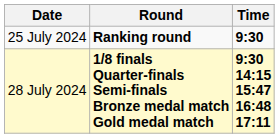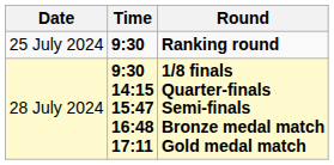 <table class="wikitable">
 <tr>
 <th>Date</th>
+<th>Time</th>
 <th>Round</th>
-<th>Time</th>
 </tr>
 <tr>
 <td>25 July 2024</td>
+<td><strong>9:30</strong></td>
 <td><strong>Ranking round</strong></td>
-<td><strong>9:30</strong></td>
 </tr>
 <tr style=background:lemonchiffon>
 <td>28 July 2024</td>
+<td><strong>9:30</strong><br><strong>14:15</strong><br><strong>15:47</strong><br><strong>16:48</strong><br><strong>17:11</strong></td>
 <td><strong>1/8 finals</strong><br><strong>Quarter-finals</strong><br><strong>Semi-finals</strong><br><strong>Bronze medal match</strong><br><strong>Gold medal match</strong></td>
-<td><strong>9:30</strong><br><strong>14:15</strong><br><strong>15:47</strong><br><strong>16:48</strong><br><strong>17:11</strong></td>
 </tr>
 </table>
